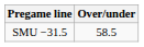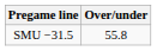 <table class="wikitable" style="margin-right: auto; margin-right: auto; border: none;">
 <tr align="center">
 <th style=>Pregame line</th>
 <th style=>Over/under</th>
 </tr>
 <tr align="center">
 <td>SMU −31.5</td>
-<td>58.5</td>
+<td>55.8</td>
 </tr>
 </table>
